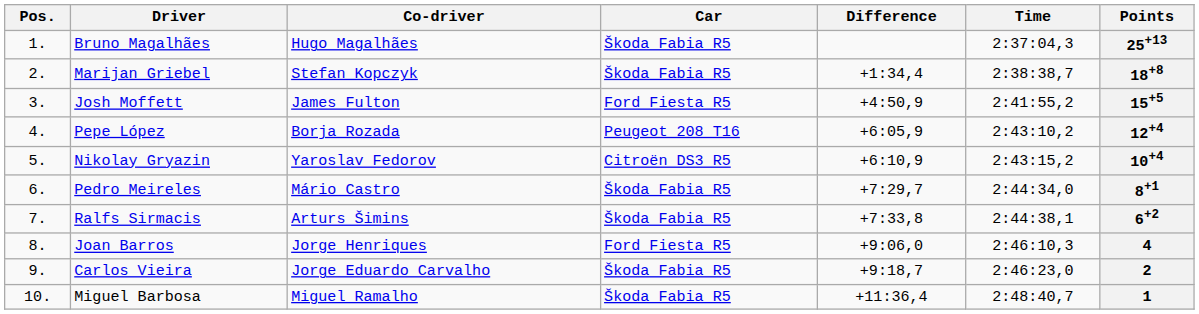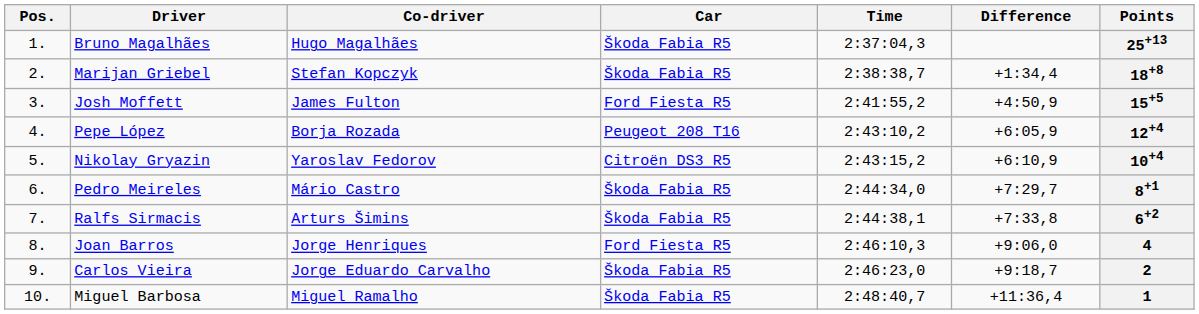 <table class="wikitable" width="73%" style="text-align: center; font-size: 90%; max-width: 950px;">
 <tr>
 <th>Pos.</th>
 <th>Driver</th>
 <th>Co-driver</th>
 <th>Car</th>
+<th>Time</th>
 <th>Difference</th>
-<th>Time</th>
 <th>Points</th>
 </tr>
 <tr>
 <td>1.</td>
 <td align="left"> <a href='#'>Bruno Magalhães</a></td>
 <td align="left"> <a href='#'>Hugo Magalhães</a></td>
 <td align="left"><a href='#'>Škoda Fabia R5</a></td>
+<td>2:37:04,3</td>
 <td></td>
-<td>2:37:04,3</td>
 <th>25<sup>+13</sup></th>
 </tr>
 <tr>
 <td>2.</td>
 <td align="left"> <a href='#'>Marijan Griebel</a></td>
 <td align="left"> <a href='#'>Stefan Kopczyk</a></td>
 <td align="left"><a href='#'>Škoda Fabia R5</a></td>
+<td>2:38:38,7</td>
 <td>+1:34,4</td>
-<td>2:38:38,7</td>
 <th>18<sup>+8</sup></th>
 </tr>
 <tr>
 <td>3.</td>
 <td align="left"> <a href='#'>Josh Moffett</a></td>
 <td align="left"> <a href='#'>James Fulton</a></td>
 <td align="left"><a href='#'>Ford Fiesta R5</a></td>
+<td>2:41:55,2</td>
 <td>+4:50,9</td>
-<td>2:41:55,2</td>
 <th>15<sup>+5</sup></th>
 </tr>
 <tr>
 <td>4.</td>
 <td align="left"> <a href='#'>Pepe López</a></td>
 <td align="left"> <a href='#'>Borja Rozada</a></td>
 <td align="left"><a href='#'>Peugeot 208 T16</a></td>
+<td>2:43:10,2</td>
 <td>+6:05,9</td>
-<td>2:43:10,2</td>
 <th>12<sup>+4</sup></th>
 </tr>
 <tr>
 <td>5.</td>
 <td align="left"> <a href='#'>Nikolay Gryazin</a></td>
 <td align="left"> <a href='#'>Yaroslav Fedorov</a></td>
 <td align="left"><a href='#'>Citroën DS3 R5</a></td>
+<td>2:43:15,2</td>
 <td>+6:10,9</td>
-<td>2:43:15,2</td>
 <th>10<sup>+4</sup></th>
 </tr>
 <tr>
 <td>6.</td>
 <td align="left"> <a href='#'>Pedro Meireles</a></td>
 <td align="left"> <a href='#'>Mário Castro</a></td>
 <td align="left"><a href='#'>Škoda Fabia R5</a></td>
+<td>2:44:34,0</td>
 <td>+7:29,7</td>
-<td>2:44:34,0</td>
 <th>8<sup>+1</sup></th>
 </tr>
 <tr>
 <td>7.</td>
 <td align="left"> <a href='#'>Ralfs Sirmacis</a></td>
 <td align="left"> <a href='#'>Arturs Šimins</a></td>
 <td align="left"><a href='#'>Škoda Fabia R5</a></td>
+<td>2:44:38,1</td>
 <td>+7:33,8</td>
-<td>2:44:38,1</td>
 <th>6<sup>+2</sup></th>
 </tr>
 <tr>
 <td>8.</td>
 <td align="left"> <a href='#'>Joan Barros</a></td>
 <td align="left"> <a href='#'>Jorge Henriques</a></td>
 <td align="left"><a href='#'>Ford Fiesta R5</a></td>
+<td>2:46:10,3</td>
 <td>+9:06,0</td>
-<td>2:46:10,3</td>
 <th>4</th>
 </tr>
 <tr>
 <td>9.</td>
 <td align="left"> <a href='#'>Carlos Vieira</a></td>
 <td align="left"> <a href='#'>Jorge Eduardo Carvalho</a></td>
 <td align="left"><a href='#'>Škoda Fabia R5</a></td>
+<td>2:46:23,0</td>
 <td>+9:18,7</td>
-<td>2:46:23,0</td>
 <th>2</th>
 </tr>
 <tr>
 <td>10.</td>
 <td align="left"> Miguel Barbosa</td>
 <td align="left"> <a href='#'>Miguel Ramalho</a></td>
 <td align="left"><a href='#'>Škoda Fabia R5</a></td>
+<td>2:48:40,7</td>
 <td>+11:36,4</td>
-<td>2:48:40,7</td>
 <th>1</th>
 </tr>
 </table>
